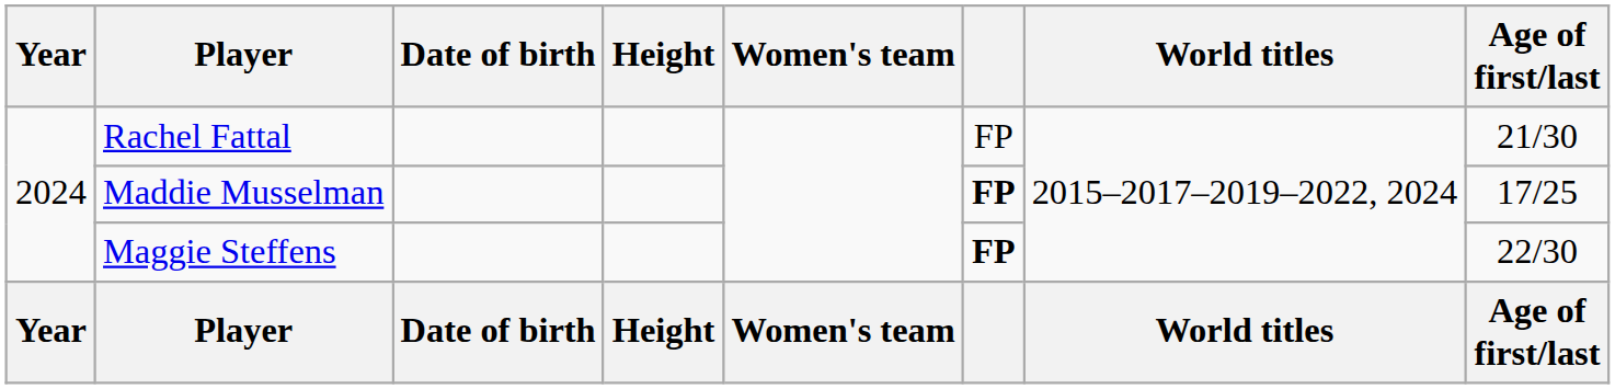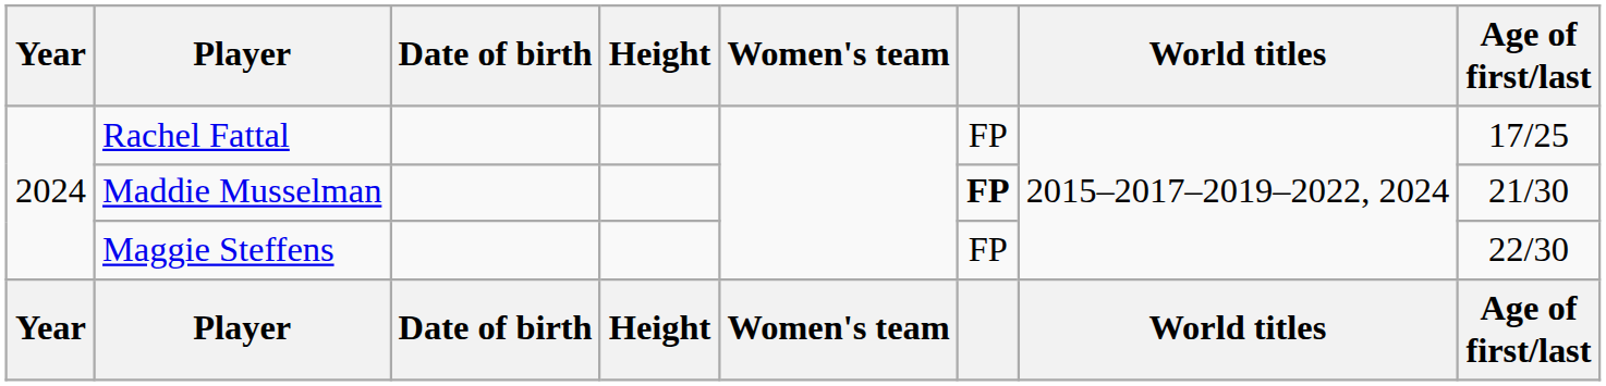 <table class="wikitable sortable" style="text-align: center; font-size: 90%; margin-left: 1em;">
 <tr>
 <th>Year</th>
 <th>Player</th>
 <th>Date of birth</th>
 <th>Height</th>
 <th>Women's team</th>
 <th></th>
 <th>World titles</th>
 <th>Age of<br>first/last</th>
 </tr>
 <tr>
 <td rowspan="3">2024</td>
 <td style="text-align: left;" data-sort-value="Fattal, Rachel"><a href='#'>Rachel Fattal</a></td>
 <td style="text-align: right;"></td>
 <td style="text-align: left;"></td>
 <td rowspan="3" style="text-align: left;"></td>
 <td>FP</td>
 <td rowspan="3">2015–2017–2019–2022, 2024</td>
-<td>21/30</td>
+<td>17/25</td>
 </tr>
 <tr>
 <td style="text-align: left;" data-sort-value="Musselman, Maddie"><a href='#'>Maddie Musselman</a></td>
 <td style="text-align: right;"></td>
 <td style="text-align: left;"></td>
 <td><strong>FP</strong></td>
-<td>17/25</td>
+<td>21/30</td>
 </tr>
 <tr>
 <td style="text-align: left;" data-sort-value="Steffens, Maggie"><a href='#'>Maggie Steffens</a></td>
 <td style="text-align: right;"></td>
 <td style="text-align: left;"></td>
-<td><strong>FP</strong></td>
+<td>FP</td>
 <td>22/30</td>
 </tr>
 <tr>
 <th>Year</th>
 <th>Player</th>
 <th>Date of birth</th>
 <th>Height</th>
 <th>Women's team</th>
 <th></th>
 <th>World titles</th>
 <th>Age of<br>first/last</th>
 </tr>
 </table>
